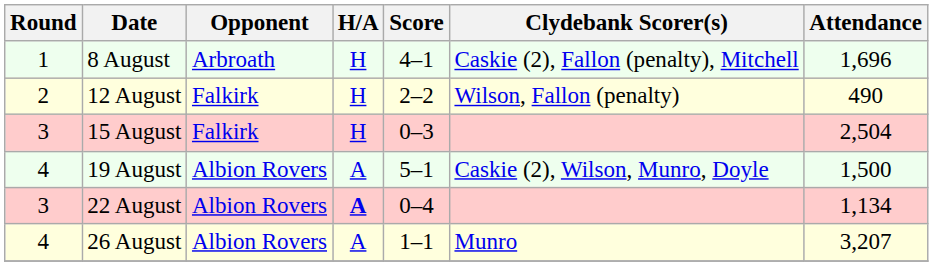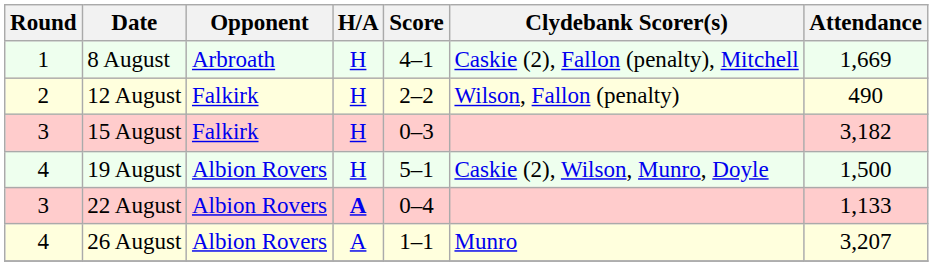 <table class="wikitable" style="text-align:center">
 <tr>
 <th>Round</th>
 <th>Date</th>
 <th>Opponent</th>
 <th>H/A</th>
 <th>Score</th>
 <th>Clydebank Scorer(s)</th>
 <th>Attendance</th>
 </tr>
 <tr bgcolor=#EEFFEE>
 <td>1</td>
 <td align=left>8 August</td>
 <td align=left><a href='#'>Arbroath</a></td>
 <td><a href='#'>H</a></td>
 <td>4–1</td>
 <td align=left><a href='#'>Caskie</a> (2), <a href='#'>Fallon</a> (penalty), <a href='#'>Mitchell</a></td>
-<td>1,696</td>
+<td>1,669</td>
 </tr>
 <tr bgcolor=#FFFFDD>
 <td>2</td>
 <td align=left>12 August</td>
 <td align=left><a href='#'>Falkirk</a></td>
 <td><a href='#'>H</a></td>
 <td>2–2</td>
 <td align=left><a href='#'>Wilson</a>, <a href='#'>Fallon</a> (penalty)</td>
 <td>490</td>
 </tr>
 <tr bgcolor=#FFCCCC>
 <td>3</td>
 <td align=left>15 August</td>
 <td align=left><a href='#'>Falkirk</a></td>
 <td><a href='#'>H</a></td>
 <td>0–3</td>
 <td align=left></td>
-<td>2,504</td>
+<td>3,182</td>
 </tr>
 <tr bgcolor=#EEFFEE>
 <td>4</td>
 <td align=left>19 August</td>
 <td align=left><a href='#'>Albion Rovers</a></td>
-<td><a href='#'>A</a></td>
+<td><a href='#'>H</a></td>
 <td>5–1</td>
 <td align=left><a href='#'>Caskie</a> (2), <a href='#'>Wilson</a>, <a href='#'>Munro</a>, <a href='#'>Doyle</a></td>
 <td>1,500</td>
 </tr>
 <tr bgcolor=#FFCCCC>
 <td>3</td>
 <td align=left>22 August</td>
 <td align=left><a href='#'>Albion Rovers</a></td>
 <td><strong><a href='#'>A</a></strong></td>
 <td>0–4</td>
 <td align=left></td>
-<td>1,134</td>
+<td>1,133</td>
 </tr>
 <tr bgcolor=#FFFFDD>
 <td>4</td>
 <td align=left>26 August</td>
 <td align=left><a href='#'>Albion Rovers</a></td>
 <td><a href='#'>A</a></td>
 <td>1–1</td>
 <td align=left><a href='#'>Munro</a></td>
 <td>3,207</td>
 </tr>
 <tr>
 </tr>
 </table>
